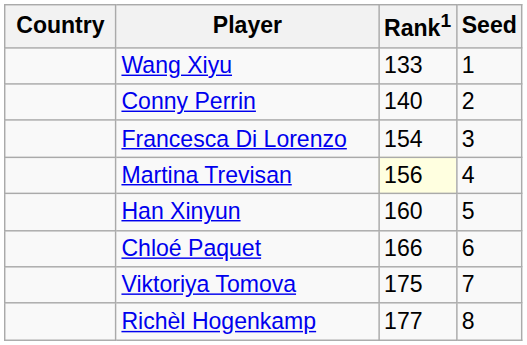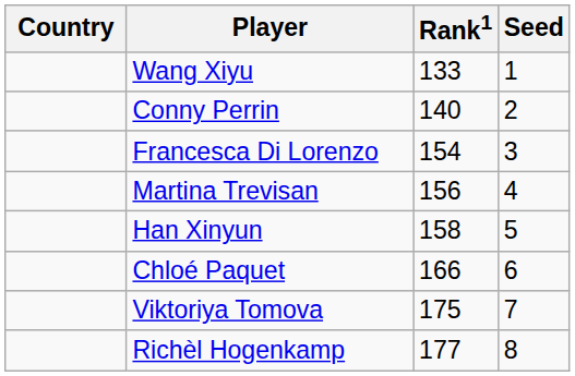 <table class="sortable wikitable">
 <tr>
 <th width="70">Country</th>
 <th width="175">Player</th>
 <th>Rank<sup>1</sup></th>
 <th>Seed</th>
 </tr>
 <tr>
 <td></td>
 <td><a href='#'>Wang Xiyu</a></td>
 <td>133</td>
 <td>1</td>
 </tr>
 <tr>
 <td></td>
 <td><a href='#'>Conny Perrin</a></td>
 <td>140</td>
 <td>2</td>
 </tr>
 <tr>
 <td></td>
 <td><a href='#'>Francesca Di Lorenzo</a></td>
 <td>154</td>
 <td>3</td>
 </tr>
 <tr>
 <td></td>
 <td><a href='#'>Martina Trevisan</a></td>
-<td style="background: lightyellow;">156</td>
+<td>156</td>
 <td>4</td>
 </tr>
 <tr>
 <td></td>
 <td><a href='#'>Han Xinyun</a></td>
-<td>160</td>
+<td>158</td>
 <td>5</td>
 </tr>
 <tr>
 <td></td>
 <td><a href='#'>Chloé Paquet</a></td>
 <td>166</td>
 <td>6</td>
 </tr>
 <tr>
 <td></td>
 <td><a href='#'>Viktoriya Tomova</a></td>
 <td>175</td>
 <td>7</td>
 </tr>
 <tr>
 <td></td>
 <td><a href='#'>Richèl Hogenkamp</a></td>
 <td>177</td>
 <td>8</td>
 </tr>
 </table>
